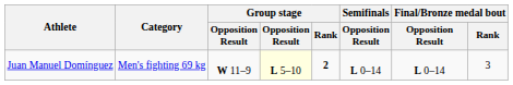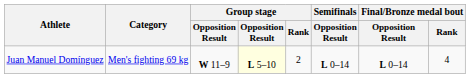 <table class="wikitable" style="text-align:center; font-size:90%">
 <tr>
 <th rowspan=2>Athlete</th>
 <th rowspan=2>Category</th>
 <th colspan=3>Group stage</th>
 <th>Semifinals</th>
 <th colspan=2>Final/Bronze medal bout</th>
 </tr>
 <tr style="font-size:95%">
 <th>Opposition<br>Result</th>
 <th>Opposition<br>Result</th>
 <th>Rank</th>
 <th>Opposition<br>Result</th>
 <th>Opposition<br>Result</th>
 <th>Rank</th>
 </tr>
 <tr>
 <td align=left><a href='#'>Juan Manuel Domínguez</a></td>
 <td align=left><a href='#'>Men's fighting 69 kg</a></td>
 <td><br> <strong>W</strong> 11–9</td>
 <td style="background: lightyellow;"><br> <strong>L</strong> 5–10</td>
-<td><strong>2</strong></td>
+<td>2</td>
 <td><br> <strong>L</strong> 0–14</td>
 <td><br> <strong>L</strong> 0–14</td>
-<td>3</td>
+<td>4</td>
 </tr>
 </table>
